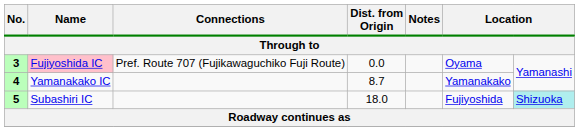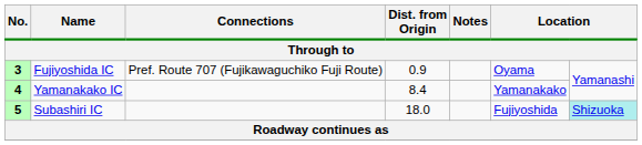 <table table class="wikitable">
 <tr>
 <th style="border-bottom:3px solid green;">No.</th>
 <th style="border-bottom:3px solid green;">Name</th>
 <th style="border-bottom:3px solid green;">Connections</th>
 <th style="border-bottom:3px solid green;">Dist. from<br>Origin</th>
 <th style="border-bottom:3px solid green;">Notes</th>
 <th colspan="2" style="border-bottom:3px solid green;">Location</th>
 </tr>
 <tr>
 <th colspan="7">Through to </th>
 </tr>
 <tr>
 <th style="background-color: #BFB;">3</th>
-<td style="background: pink;"><a href='#'>Fujiyoshida IC</a></td>
+<td><a href='#'>Fujiyoshida IC</a></td>
 <td>Pref. Route 707 (Fujikawaguchiko Fuji Route)</td>
-<td style="text-align: center;">0.0</td>
+<td style="text-align: center;">0.9</td>
 <td></td>
 <td><a href='#'>Oyama</a></td>
 <td rowspan="2"><a href='#'>Yamanashi</a></td>
 </tr>
 <tr>
 <th style="background-color: #BFB;">4</th>
 <td><a href='#'>Yamanakako IC</a></td>
 <td></td>
-<td style="text-align: center;">8.7</td>
+<td style="text-align: center;">8.4</td>
 <td></td>
 <td><a href='#'>Yamanakako</a></td>
 </tr>
 <tr>
 <th style="background-color: #BFB;">5</th>
 <td><a href='#'>Subashiri IC</a></td>
 <td></td>
 <td style="text-align: center;">18.0</td>
 <td></td>
 <td><a href='#'>Fujiyoshida</a></td>
 <td style="background: paleturquoise;"><a href='#'>Shizuoka</a></td>
 </tr>
 <tr>
 <th colspan="7">Roadway continues as </th>
 </tr>
 <tr>
 </tr>
 </table>
